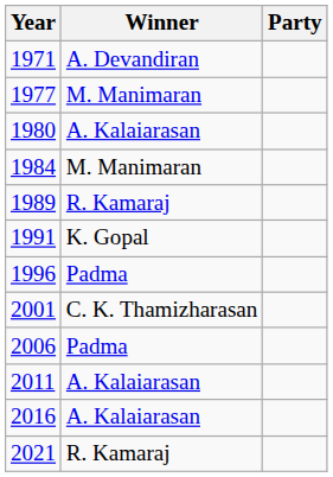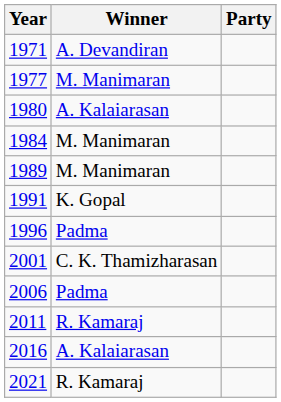 <table class="wikitable sortable">
 <tr>
 <th>Year</th>
 <th>Winner</th>
 <th colspan="2">Party</th>
 </tr>
 <tr>
 <td><a href='#'>1971</a></td>
 <td><a href='#'>A. Devandiran</a></td>
 <td></td>
 </tr>
 <tr>
 <td><a href='#'>1977</a></td>
 <td><a href='#'>M. Manimaran</a></td>
 <td></td>
 </tr>
 <tr>
 <td><a href='#'>1980</a></td>
 <td><a href='#'>A. Kalaiarasan</a></td>
 <td></td>
 </tr>
 <tr>
 <td><a href='#'>1984</a></td>
 <td>M. Manimaran</td>
 <td></td>
 </tr>
 <tr>
 <td><a href='#'>1989</a></td>
-<td><a href='#'>R. Kamaraj</a></td>
+<td>M. Manimaran</td>
 <td></td>
 </tr>
 <tr>
 <td><a href='#'>1991</a></td>
 <td>K. Gopal</td>
 <td></td>
 </tr>
 <tr>
 <td><a href='#'>1996</a></td>
 <td><a href='#'>Padma</a></td>
 <td></td>
 </tr>
 <tr>
 <td><a href='#'>2001</a></td>
 <td>C. K. Thamizharasan</td>
 <td></td>
 </tr>
 <tr>
 <td><a href='#'>2006</a></td>
 <td><a href='#'>Padma</a></td>
 <td></td>
 </tr>
 <tr>
 <td><a href='#'>2011</a></td>
-<td><a href='#'>A. Kalaiarasan</a></td>
+<td><a href='#'>R. Kamaraj</a></td>
 <td></td>
 </tr>
 <tr>
 <td><a href='#'>2016</a></td>
 <td><a href='#'>A. Kalaiarasan</a></td>
 <td></td>
 </tr>
 <tr>
 <td><a href='#'>2021</a></td>
 <td>R. Kamaraj</td>
 <td></td>
 </tr>
 </table>
